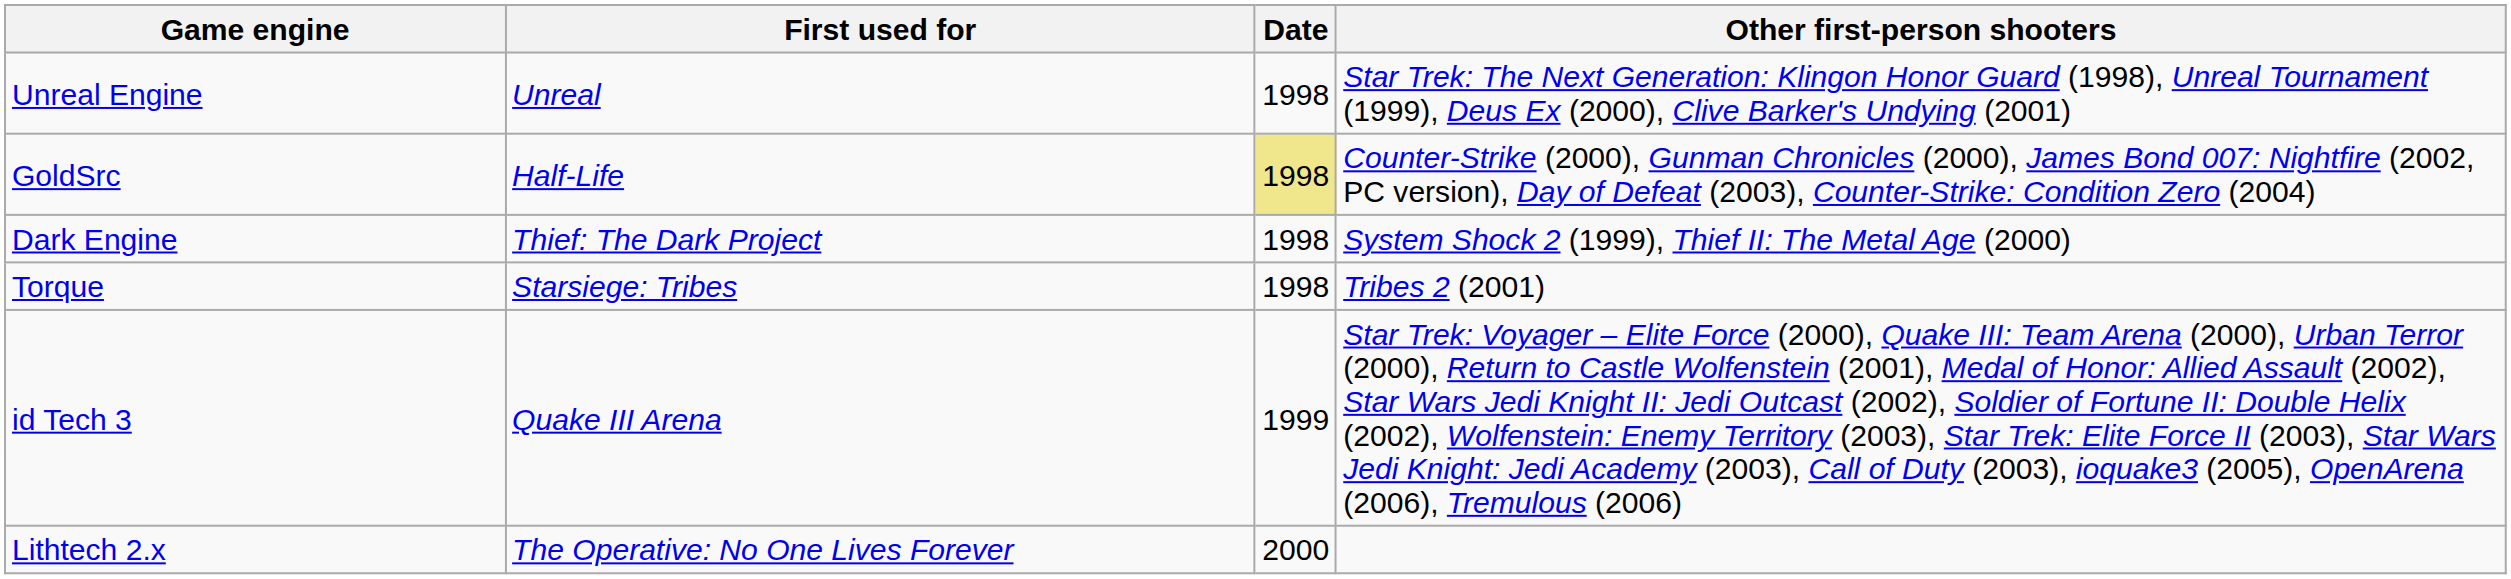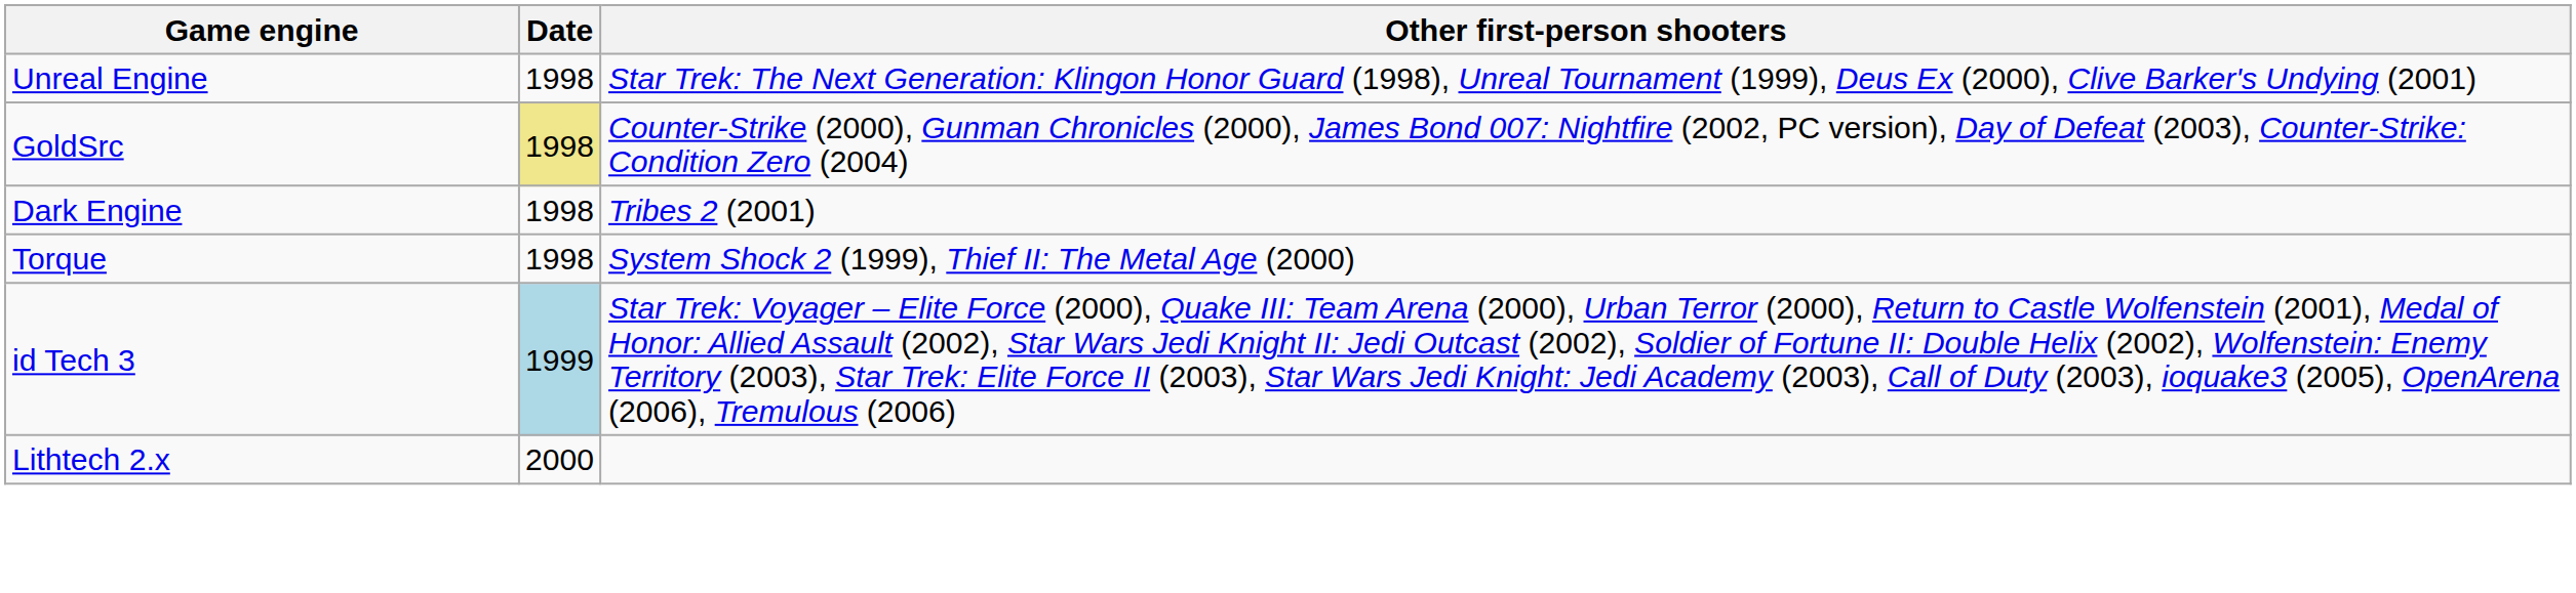 <table class="wikitable sortable" style="width:100%;font-size:95%;">
 <tr>
 <th width=20%>Game engine</th>
-<th width=30%>First used for</th>
 <th width=12px>Date</th>
 <th>Other first-person shooters</th>
 </tr>
 <tr>
 <td><a href='#'>Unreal Engine</a></td>
-<td><em><a href='#'>Unreal</a></em></td>
 <td>1998</td>
 <td><em><a href='#'>Star Trek: The Next Generation: Klingon Honor Guard</a></em> (1998), <em><a href='#'>Unreal Tournament</a></em> (1999), <em><a href='#'>Deus Ex</a></em> (2000), <em><a href='#'>Clive Barker's Undying</a></em> (2001)</td>
 </tr>
 <tr>
 <td><a href='#'>GoldSrc</a></td>
-<td><em><a href='#'>Half-Life</a></em></td>
 <td style="background: khaki;">1998</td>
 <td><em><a href='#'>Counter-Strike</a></em> (2000), <em><a href='#'>Gunman Chronicles</a></em> (2000), <em><a href='#'>James Bond 007: Nightfire</a></em> (2002, PC version), <em><a href='#'>Day of Defeat</a></em> (2003), <em><a href='#'>Counter-Strike: Condition Zero</a></em> (2004)</td>
 </tr>
 <tr>
 <td><a href='#'>Dark Engine</a></td>
-<td><em><a href='#'>Thief: The Dark Project</a></em></td>
+<td>1998</td>
+<td><em><a href='#'>Tribes 2</a></em> (2001)</td>
+</tr>
+<tr>
+<td><a href='#'>Torque</a></td>
 <td>1998</td>
 <td><em><a href='#'>System Shock 2</a></em> (1999), <em><a href='#'>Thief II: The Metal Age</a></em> (2000)</td>
 </tr>
 <tr>
-<td><a href='#'>Torque</a></td>
-<td><em><a href='#'>Starsiege: Tribes</a></em></td>
-<td>1998</td>
-<td><em><a href='#'>Tribes 2</a></em> (2001)</td>
-</tr>
-<tr>
 <td><a href='#'>id Tech 3</a></td>
-<td><em><a href='#'>Quake III Arena</a></em></td>
-<td>1999</td>
+<td style="background: lightblue;">1999</td>
 <td><em><a href='#'>Star Trek: Voyager – Elite Force</a></em> (2000), <em><a href='#'>Quake III: Team Arena</a></em> (2000), <em><a href='#'>Urban Terror</a></em> (2000), <em><a href='#'>Return to Castle Wolfenstein</a></em> (2001), <em><a href='#'>Medal of Honor: Allied Assault</a></em> (2002), <em><a href='#'>Star Wars Jedi Knight II: Jedi Outcast</a></em> (2002), <em><a href='#'>Soldier of Fortune II: Double Helix</a></em> (2002), <em><a href='#'>Wolfenstein: Enemy Territory</a></em> (2003), <em><a href='#'>Star Trek: Elite Force II</a></em> (2003), <em><a href='#'>Star Wars Jedi Knight: Jedi Academy</a></em> (2003), <em><a href='#'>Call of Duty</a></em> (2003), <em><a href='#'>ioquake3</a></em> (2005), <em><a href='#'>OpenArena</a></em> (2006), <em><a href='#'>Tremulous</a></em> (2006)</td>
 </tr>
 <tr>
 <td><a href='#'>Lithtech 2.x</a></td>
-<td><em><a href='#'>The Operative: No One Lives Forever</a></em></td>
 <td>2000</td>
 <td></td>
 </tr>
 </table>
